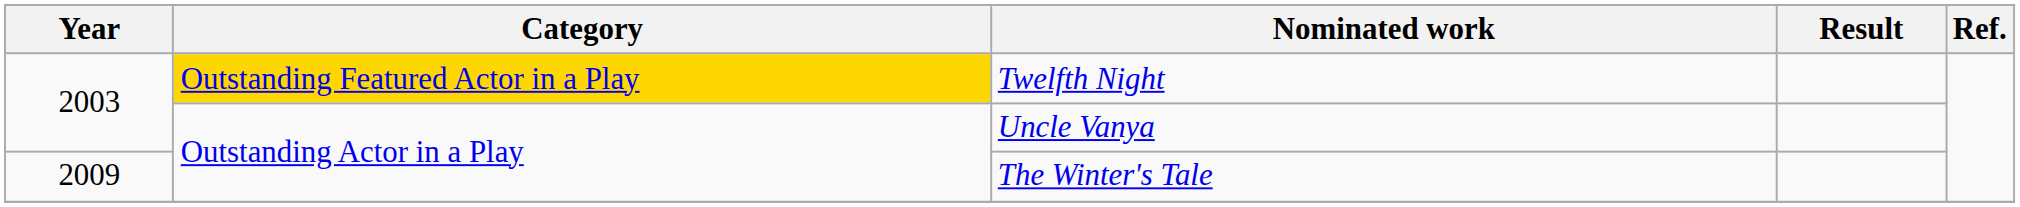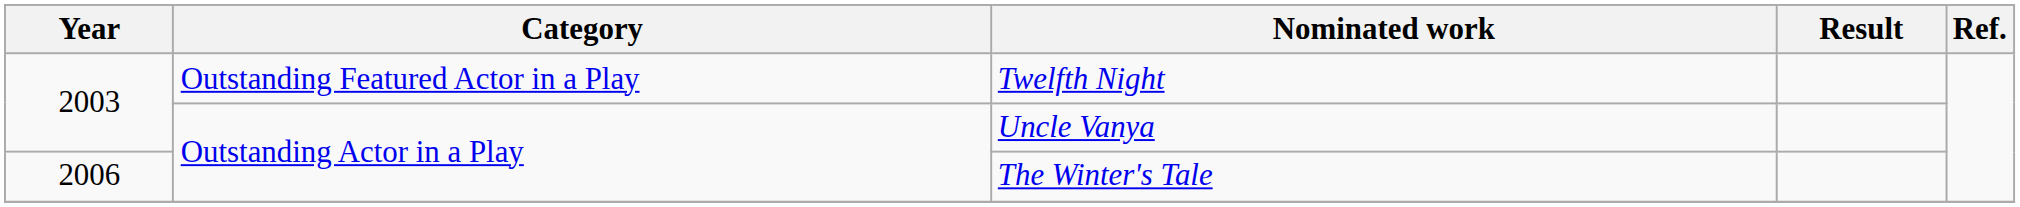 <table class=wikitable>
 <tr>
 <th scope="col" style="width:5em;">Year</th>
 <th scope="col" style="width:26em;">Category</th>
 <th scope="col" style="width:25em;">Nominated work</th>
 <th scope="col" style="width:5em;">Result</th>
 <th>Ref.</th>
 </tr>
 <tr>
 <td style="text-align:center;", rowspan=2>2003</td>
-<td style="background: gold;"><a href='#'>Outstanding Featured Actor in a Play</a></td>
+<td><a href='#'>Outstanding Featured Actor in a Play</a></td>
 <td><em><a href='#'>Twelfth Night</a></em></td>
 <td></td>
 <td rowspan=3></td>
 </tr>
 <tr>
 <td rowspan=2><a href='#'>Outstanding Actor in a Play</a></td>
 <td><em><a href='#'>Uncle Vanya</a></em></td>
 <td></td>
 </tr>
 <tr>
-<td style="text-align:center;">2009</td>
+<td style="text-align:center;">2006</td>
 <td><em><a href='#'>The Winter's Tale</a></em></td>
 <td></td>
 </tr>
 <tr>
 </tr>
 </table>
